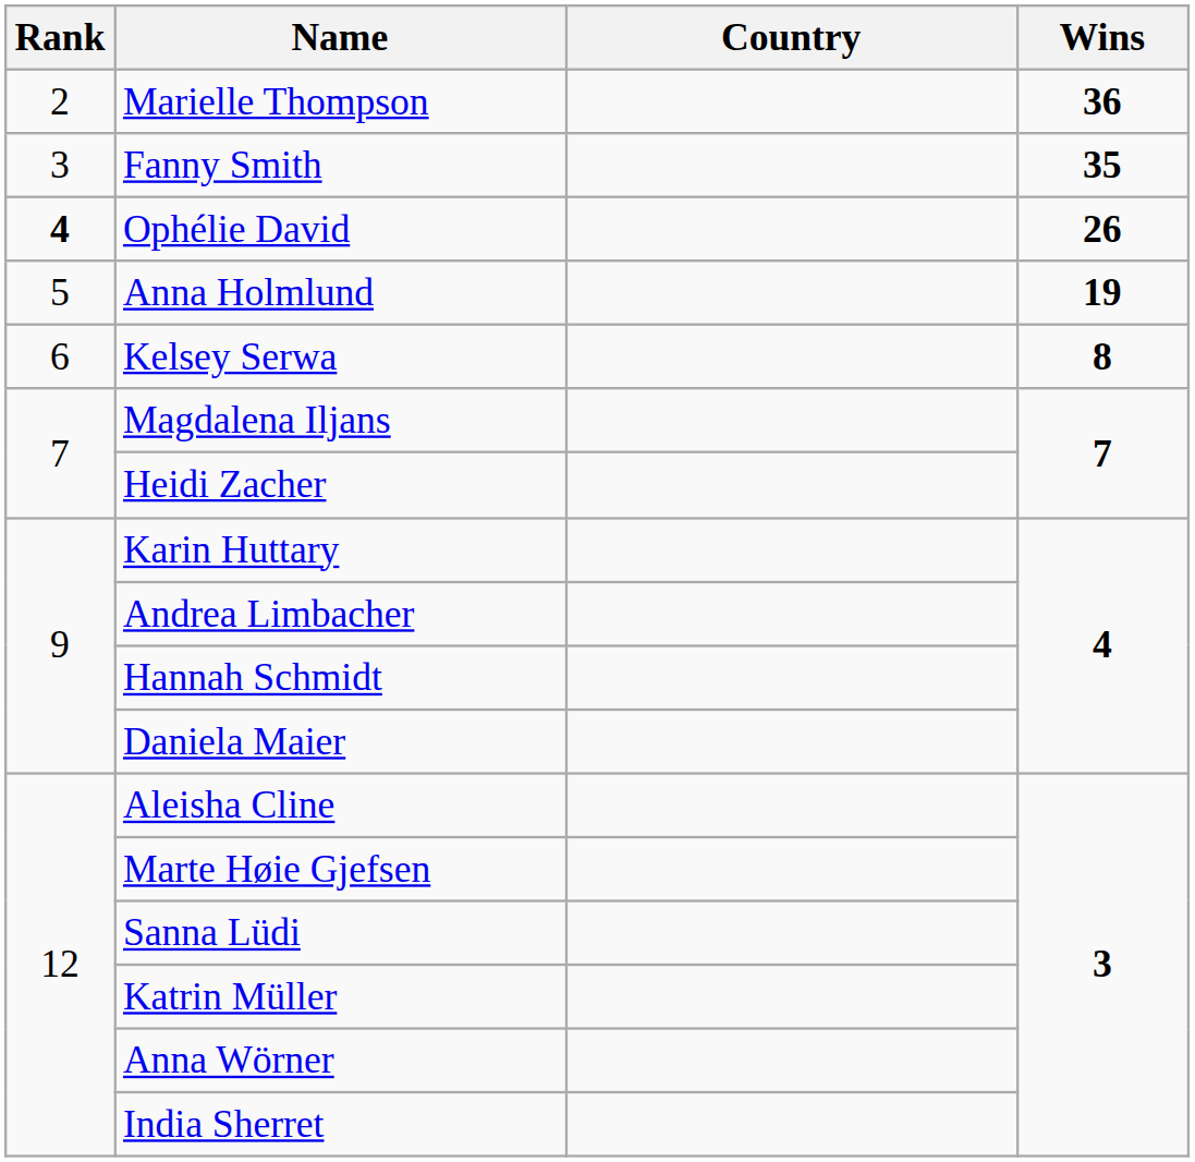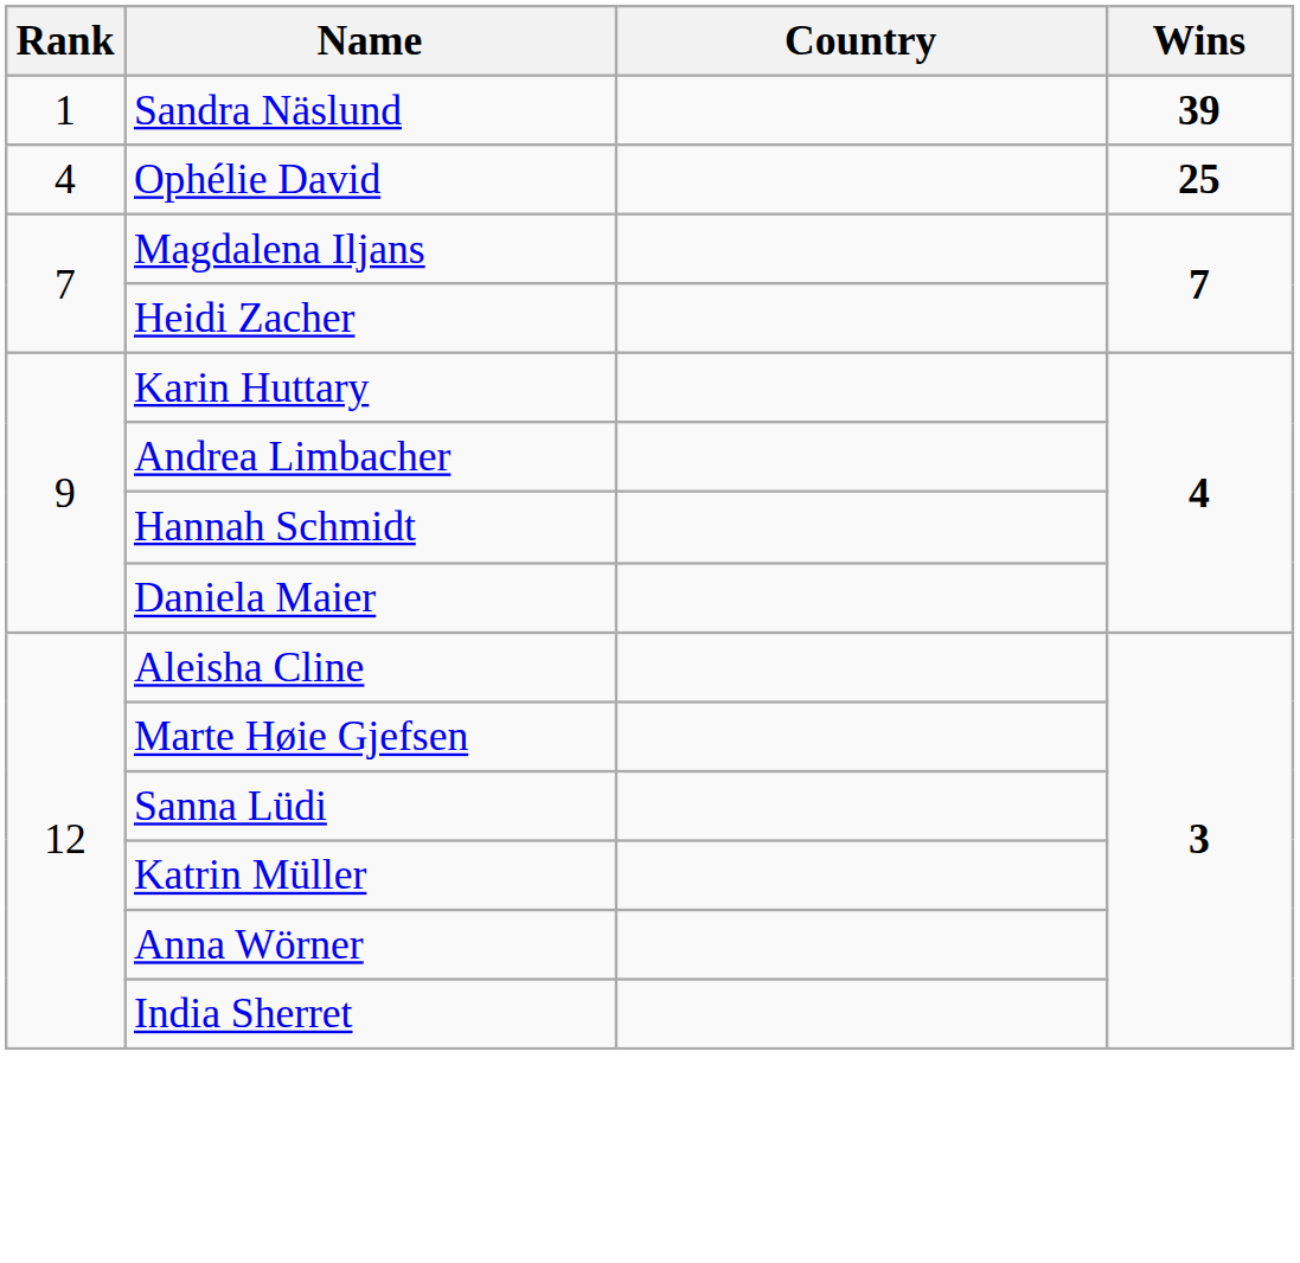 <table class="wikitable" style="font-size:95%;">
 <tr>
 <th width="30">Rank</th>
 <th width="170">Name</th>
 <th width="170">Country</th>
 <th width="60">Wins</th>
 </tr>
 <tr>
-<td align=center>2</td>
-<td><a href='#'>Marielle Thompson</a></td>
+<td align=center>1</td>
+<td><a href='#'>Sandra Näslund</a></td>
 <td></td>
-<td align=center><strong>36</strong></td>
+<td align=center><strong>39</strong></td>
 </tr>
 <tr>
-<td align=center>3</td>
-<td><a href='#'>Fanny Smith</a></td>
-<td></td>
-<td align=center><strong>35</strong></td>
-</tr>
-<tr>
-<td align=center><strong>4</strong></td>
+<td align=center>4</td>
 <td><a href='#'>Ophélie David</a></td>
 <td></td>
-<td align=center><strong>26</strong></td>
-</tr>
-<tr>
-<td align=center>5</td>
-<td><a href='#'>Anna Holmlund</a></td>
-<td></td>
-<td align=center><strong>19</strong></td>
-</tr>
-<tr>
-<td align=center>6</td>
-<td><a href='#'>Kelsey Serwa</a></td>
-<td></td>
-<td align=center><strong>8</strong></td>
+<td align=center><strong>25</strong></td>
 </tr>
 <tr>
 <td align=center rowspan=2>7</td>
 <td><a href='#'>Magdalena Iljans</a></td>
 <td></td>
 <td align=center rowspan=2><strong>7</strong></td>
 </tr>
 <tr>
 <td><a href='#'>Heidi Zacher</a></td>
 <td></td>
 </tr>
 <tr>
 <td align=center rowspan=4>9</td>
 <td><a href='#'>Karin Huttary</a></td>
 <td></td>
 <td align=center rowspan=4><strong>4</strong></td>
 </tr>
 <tr>
 <td><a href='#'>Andrea Limbacher</a></td>
 <td></td>
 </tr>
 <tr>
 <td><a href='#'>Hannah Schmidt</a></td>
 <td></td>
 </tr>
 <tr>
 <td><a href='#'>Daniela Maier</a></td>
 <td></td>
 </tr>
 <tr>
 <td align=center rowspan=6>12</td>
 <td><a href='#'>Aleisha Cline</a></td>
 <td></td>
 <td align=center rowspan=6><strong>3</strong></td>
 </tr>
 <tr>
 <td><a href='#'>Marte Høie Gjefsen</a></td>
 <td></td>
 </tr>
 <tr>
 <td><a href='#'>Sanna Lüdi</a></td>
 <td></td>
 </tr>
 <tr>
 <td><a href='#'>Katrin Müller</a></td>
 <td></td>
 </tr>
 <tr>
 <td><a href='#'>Anna Wörner</a></td>
 <td></td>
 </tr>
 <tr>
 <td><a href='#'>India Sherret</a></td>
 <td></td>
 </tr>
 </table>
